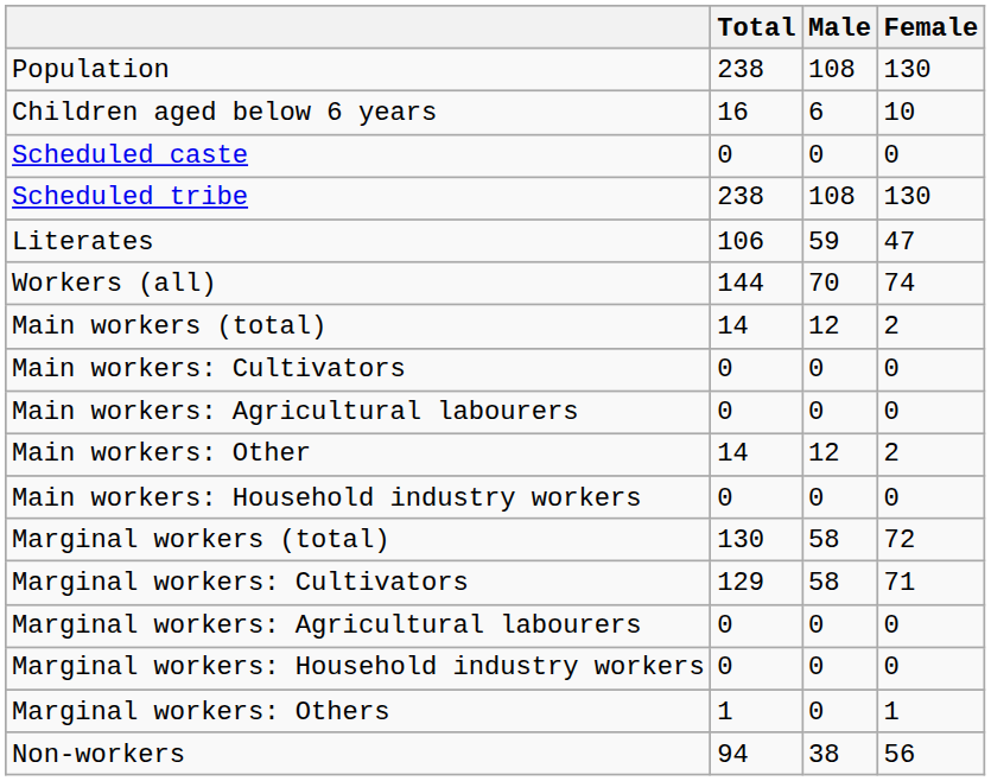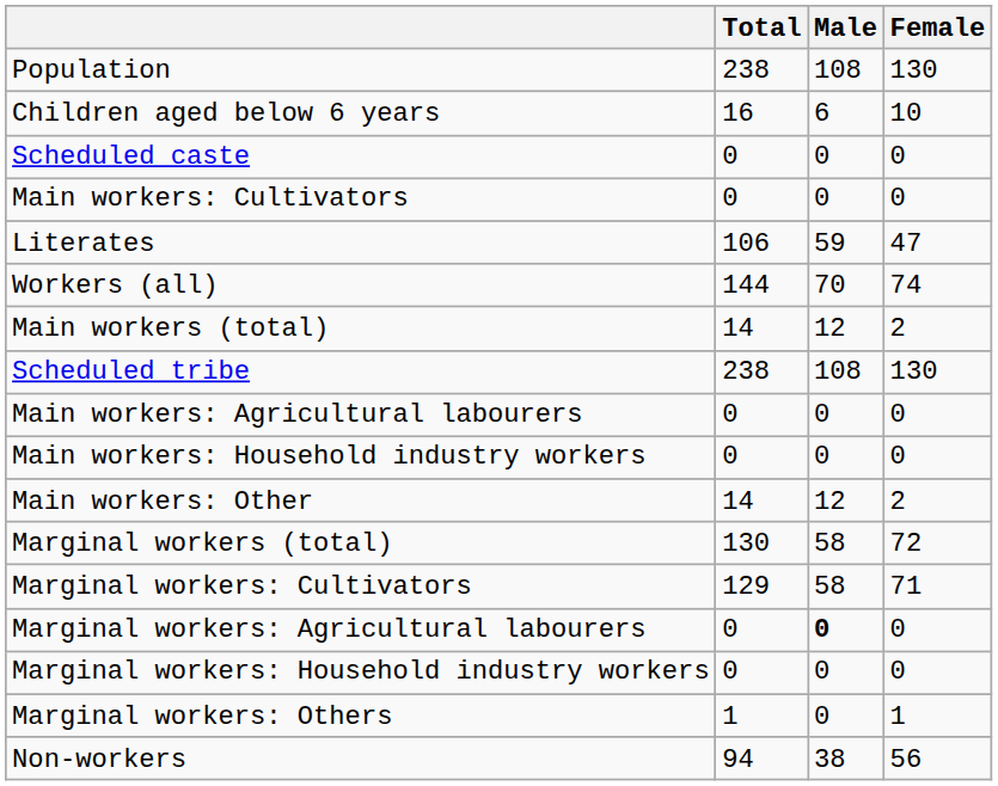 <table class="wikitable sortable">
 <tr>
 <th></th>
 <th>Total</th>
 <th>Male</th>
 <th>Female</th>
 </tr>
 <tr>
 <td>Population</td>
 <td>238</td>
 <td>108</td>
 <td>130</td>
 </tr>
 <tr>
 <td>Children aged below 6 years</td>
 <td>16</td>
 <td>6</td>
 <td>10</td>
 </tr>
 <tr>
 <td><a href='#'>Scheduled caste</a></td>
 <td>0</td>
 <td>0</td>
 <td>0</td>
 </tr>
 <tr>
-<td><a href='#'>Scheduled tribe</a></td>
-<td>238</td>
-<td>108</td>
-<td>130</td>
+<td>Main workers: Cultivators</td>
+<td>0</td>
+<td>0</td>
+<td>0</td>
 </tr>
 <tr>
 <td>Literates</td>
 <td>106</td>
 <td>59</td>
 <td>47</td>
 </tr>
 <tr>
 <td>Workers (all)</td>
 <td>144</td>
 <td>70</td>
 <td>74</td>
 </tr>
 <tr>
 <td>Main workers (total)</td>
 <td>14</td>
 <td>12</td>
 <td>2</td>
 </tr>
 <tr>
-<td>Main workers: Cultivators</td>
+<td><a href='#'>Scheduled tribe</a></td>
+<td>238</td>
+<td>108</td>
+<td>130</td>
+</tr>
+<tr>
+<td>Main workers: Agricultural labourers</td>
 <td>0</td>
 <td>0</td>
 <td>0</td>
 </tr>
 <tr>
-<td>Main workers: Agricultural labourers</td>
+<td>Main workers: Household industry workers</td>
 <td>0</td>
 <td>0</td>
 <td>0</td>
 </tr>
 <tr>
 <td>Main workers: Other</td>
 <td>14</td>
 <td>12</td>
 <td>2</td>
-</tr>
-<tr>
-<td>Main workers: Household industry workers</td>
-<td>0</td>
-<td>0</td>
-<td>0</td>
 </tr>
 <tr>
 <td>Marginal workers (total)</td>
 <td>130</td>
 <td>58</td>
 <td>72</td>
 </tr>
 <tr>
 <td>Marginal workers: Cultivators</td>
 <td>129</td>
 <td>58</td>
 <td>71</td>
 </tr>
 <tr>
 <td>Marginal workers: Agricultural labourers</td>
 <td>0</td>
-<td>0</td>
+<td><strong>0</strong></td>
 <td>0</td>
 </tr>
 <tr>
 <td>Marginal workers: Household industry workers</td>
 <td>0</td>
 <td>0</td>
 <td>0</td>
 </tr>
 <tr>
 <td>Marginal workers: Others</td>
 <td>1</td>
 <td>0</td>
 <td>1</td>
 </tr>
 <tr>
 <td>Non-workers</td>
 <td>94</td>
 <td>38</td>
 <td>56</td>
 </tr>
 </table>
